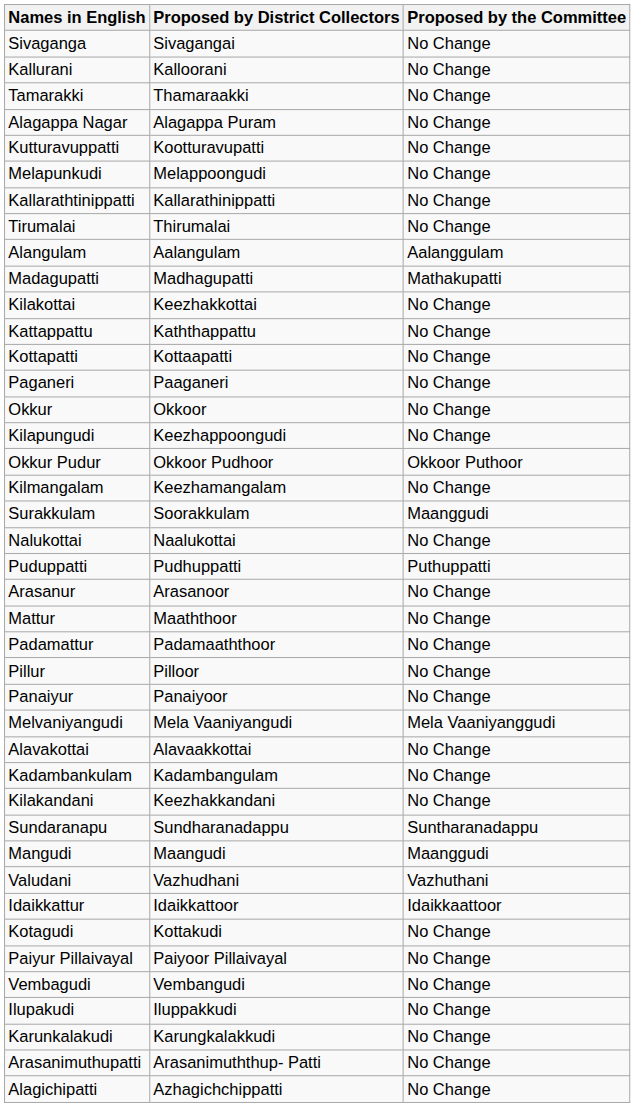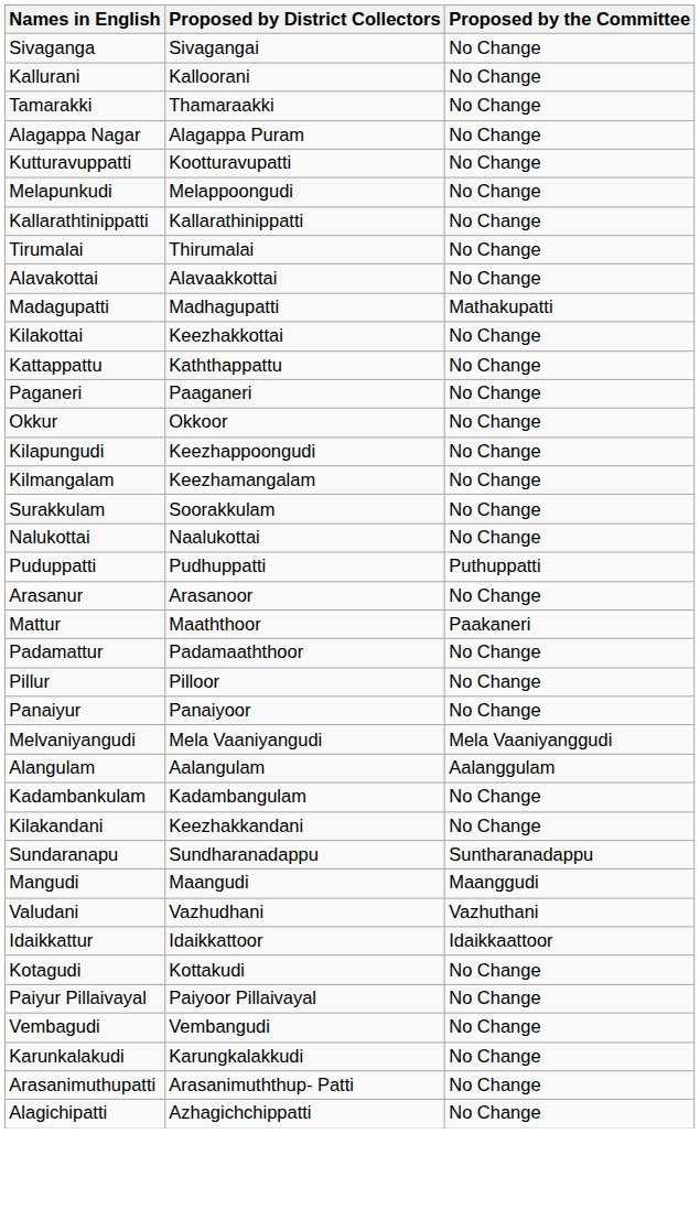 <table class="wikitable">
 <tr>
 <th>Names in English</th>
 <th>Proposed by District Collectors</th>
 <th>Proposed by the Committee</th>
 </tr>
 <tr>
 <td>Sivaganga</td>
 <td>Sivagangai</td>
 <td>No Change</td>
 </tr>
 <tr>
 <td>Kallurani</td>
 <td>Kalloorani</td>
 <td>No Change</td>
 </tr>
 <tr>
 <td>Tamarakki</td>
 <td>Thamaraakki</td>
 <td>No Change</td>
 </tr>
 <tr>
 <td>Alagappa Nagar</td>
 <td>Alagappa Puram</td>
 <td>No Change</td>
 </tr>
 <tr>
 <td>Kutturavuppatti</td>
 <td>Kootturavupatti</td>
 <td>No Change</td>
 </tr>
 <tr>
 <td>Melapunkudi</td>
 <td>Melappoongudi</td>
 <td>No Change</td>
 </tr>
 <tr>
 <td>Kallarathtinippatti</td>
 <td>Kallarathinippatti</td>
 <td>No Change</td>
 </tr>
 <tr>
 <td>Tirumalai</td>
 <td>Thirumalai</td>
 <td>No Change</td>
 </tr>
 <tr>
-<td>Alangulam</td>
-<td>Aalangulam</td>
-<td>Aalanggulam</td>
+<td>Alavakottai</td>
+<td>Alavaakkottai</td>
+<td>No Change</td>
 </tr>
 <tr>
 <td>Madagupatti</td>
 <td>Madhagupatti</td>
 <td>Mathakupatti</td>
 </tr>
 <tr>
 <td>Kilakottai</td>
 <td>Keezhakkottai</td>
 <td>No Change</td>
 </tr>
 <tr>
 <td>Kattappattu</td>
 <td>Kaththappattu</td>
-<td>No Change</td>
-</tr>
-<tr>
-<td>Kottapatti</td>
-<td>Kottaapatti</td>
 <td>No Change</td>
 </tr>
 <tr>
 <td>Paganeri</td>
 <td>Paaganeri</td>
 <td>No Change</td>
 </tr>
 <tr>
 <td>Okkur</td>
 <td>Okkoor</td>
 <td>No Change</td>
 </tr>
 <tr>
 <td>Kilapungudi</td>
 <td>Keezhappoongudi</td>
 <td>No Change</td>
 </tr>
 <tr>
-<td>Okkur Pudur</td>
-<td>Okkoor  Pudhoor</td>
-<td>Okkoor  Puthoor</td>
-</tr>
-<tr>
 <td>Kilmangalam</td>
 <td>Keezhamangalam</td>
 <td>No Change</td>
 </tr>
 <tr>
 <td>Surakkulam</td>
 <td>Soorakkulam</td>
-<td>Maanggudi</td>
+<td>No Change</td>
 </tr>
 <tr>
 <td>Nalukottai</td>
 <td>Naalukottai</td>
 <td>No Change</td>
 </tr>
 <tr>
 <td>Puduppatti</td>
 <td>Pudhuppatti</td>
 <td>Puthuppatti</td>
 </tr>
 <tr>
 <td>Arasanur</td>
 <td>Arasanoor</td>
 <td>No Change</td>
 </tr>
 <tr>
 <td>Mattur</td>
 <td>Maaththoor</td>
-<td>No Change</td>
+<td>Paakaneri</td>
 </tr>
 <tr>
 <td>Padamattur</td>
 <td>Padamaaththoor</td>
 <td>No Change</td>
 </tr>
 <tr>
 <td>Pillur</td>
 <td>Pilloor</td>
 <td>No Change</td>
 </tr>
 <tr>
 <td>Panaiyur</td>
 <td>Panaiyoor</td>
 <td>No Change</td>
 </tr>
 <tr>
 <td>Melvaniyangudi</td>
 <td>Mela  Vaaniyangudi</td>
 <td>Mela  Vaaniyanggudi</td>
 </tr>
 <tr>
-<td>Alavakottai</td>
-<td>Alavaakkottai</td>
-<td>No Change</td>
+<td>Alangulam</td>
+<td>Aalangulam</td>
+<td>Aalanggulam</td>
 </tr>
 <tr>
 <td>Kadambankulam</td>
 <td>Kadambangulam</td>
 <td>No Change</td>
 </tr>
 <tr>
 <td>Kilakandani</td>
 <td>Keezhakkandani</td>
 <td>No Change</td>
 </tr>
 <tr>
 <td>Sundaranapu</td>
 <td>Sundharanadappu</td>
 <td>Suntharanadappu</td>
 </tr>
 <tr>
 <td>Mangudi</td>
 <td>Maangudi</td>
 <td>Maanggudi</td>
 </tr>
 <tr>
 <td>Valudani</td>
 <td>Vazhudhani</td>
 <td>Vazhuthani</td>
 </tr>
 <tr>
 <td>Idaikkattur</td>
 <td>Idaikkattoor</td>
 <td>Idaikkaattoor</td>
 </tr>
 <tr>
 <td>Kotagudi</td>
 <td>Kottakudi</td>
 <td>No Change</td>
 </tr>
 <tr>
 <td>Paiyur Pillaivayal</td>
 <td>Paiyoor  Pillaivayal</td>
 <td>No Change</td>
 </tr>
 <tr>
 <td>Vembagudi</td>
 <td>Vembangudi</td>
 <td>No Change</td>
 </tr>
 <tr>
-<td>Ilupakudi</td>
-<td>Iluppakkudi</td>
-<td>No Change</td>
-</tr>
-<tr>
 <td>Karunkalakudi</td>
 <td>Karungkalakkudi</td>
 <td>No Change</td>
 </tr>
 <tr>
 <td>Arasanimuthupatti</td>
 <td>Arasanimuththup-  Patti</td>
 <td>No Change</td>
 </tr>
 <tr>
 <td>Alagichipatti</td>
 <td>Azhagichchippatti</td>
 <td>No Change</td>
 </tr>
 </table>
